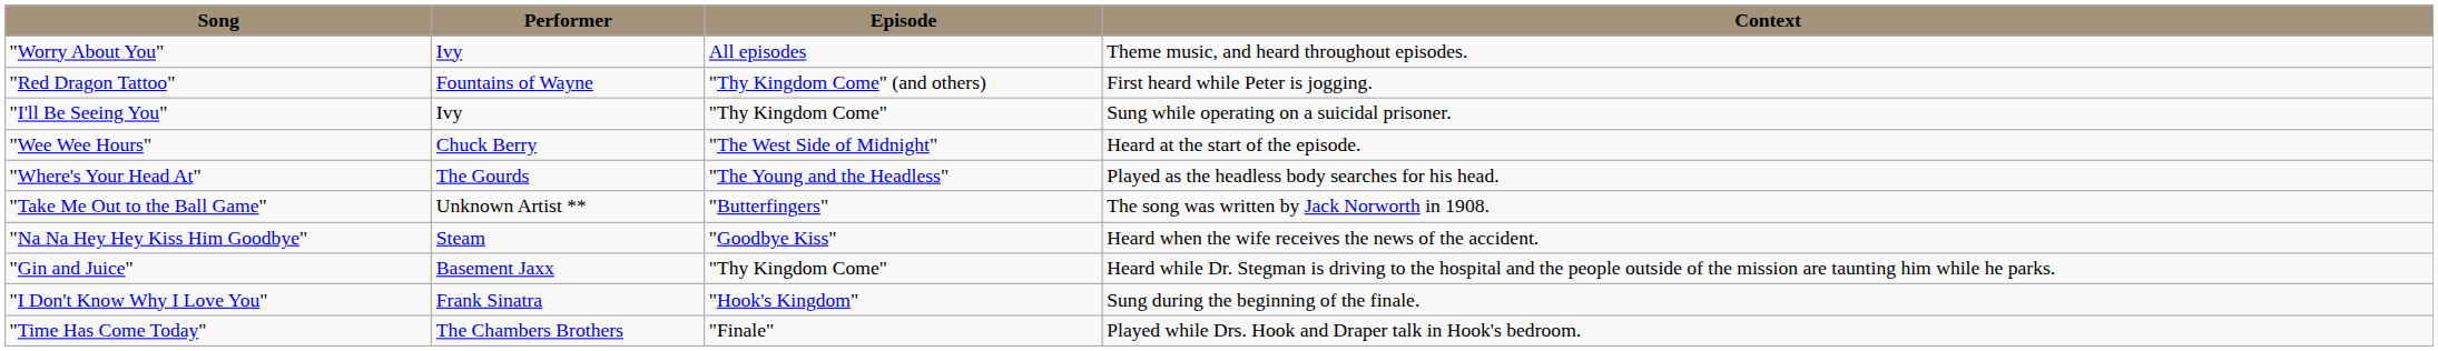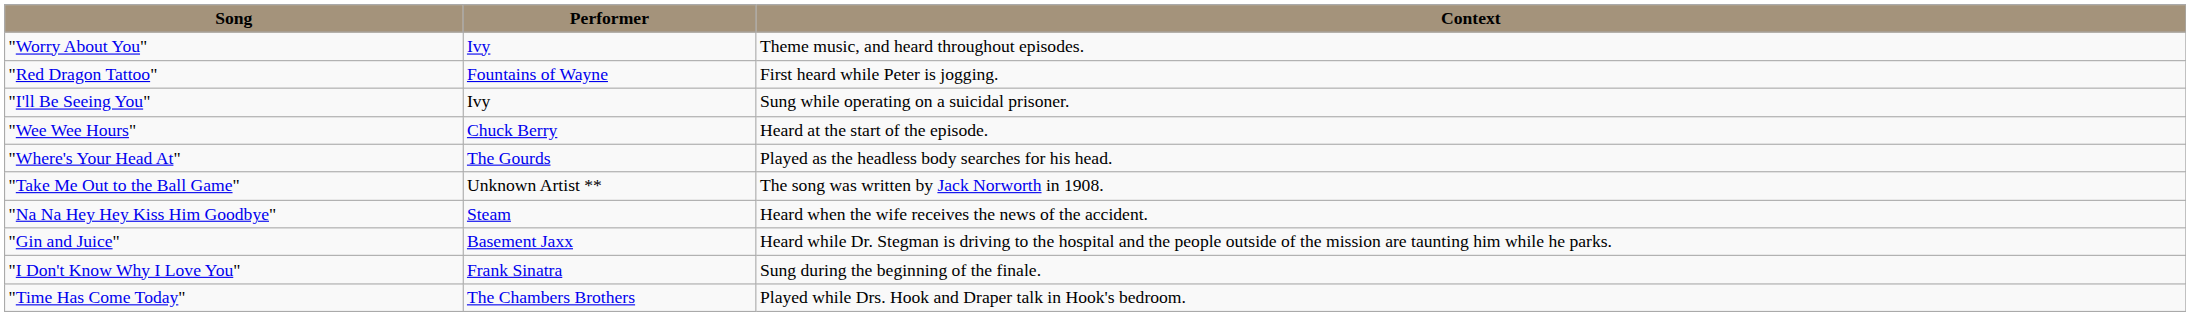 <table class="wikitable" style="width:100%; margin:auto;">
 <tr>
 <th style="color:#000000; background-color: #A4937B">Song</th>
 <th style="color:#000000; background-color: #A4937B">Performer</th>
-<th style="color:#000000; background-color: #A4937B">Episode</th>
 <th style="color:#000000; background-color: #A4937B">Context</th>
 </tr>
 <tr>
 <td>"<a href='#'>Worry About You</a>"</td>
 <td><a href='#'>Ivy</a></td>
-<td><a href='#'>All episodes</a></td>
 <td>Theme music, and heard throughout episodes.</td>
 </tr>
 <tr>
 <td>"<a href='#'>Red Dragon Tattoo</a>"</td>
 <td><a href='#'>Fountains of Wayne</a></td>
-<td>"<a href='#'>Thy Kingdom Come</a>" (and others)</td>
 <td>First heard while Peter is jogging.</td>
 </tr>
 <tr>
 <td>"<a href='#'>I'll Be Seeing You</a>"</td>
 <td>Ivy</td>
-<td>"Thy Kingdom Come"</td>
 <td>Sung while operating on a suicidal prisoner.</td>
 </tr>
 <tr>
 <td>"<a href='#'>Wee Wee Hours</a>"</td>
 <td><a href='#'>Chuck Berry</a></td>
-<td>"<a href='#'>The West Side of Midnight</a>"</td>
 <td>Heard at the start of the episode.</td>
 </tr>
 <tr>
 <td>"<a href='#'>Where's Your Head At</a>"</td>
 <td><a href='#'>The Gourds</a></td>
-<td>"<a href='#'>The Young and the Headless</a>"</td>
 <td>Played as the headless body searches for his head.</td>
 </tr>
 <tr>
 <td>"<a href='#'>Take Me Out to the Ball Game</a>"</td>
 <td>Unknown Artist **</td>
-<td>"<a href='#'>Butterfingers</a>"</td>
 <td> The song was written by <a href='#'>Jack Norworth</a> in 1908.</td>
 </tr>
 <tr>
 <td>"<a href='#'>Na Na Hey Hey Kiss Him Goodbye</a>"</td>
 <td><a href='#'>Steam</a></td>
-<td>"<a href='#'>Goodbye Kiss</a>"</td>
 <td>Heard when the wife receives the news of the accident.</td>
 </tr>
 <tr>
 <td>"<a href='#'>Gin and Juice</a>"</td>
 <td><a href='#'>Basement Jaxx</a></td>
-<td>"Thy Kingdom Come"</td>
 <td>Heard while Dr. Stegman is driving to the hospital and the people outside of the mission are taunting him while he parks.</td>
 </tr>
 <tr>
 <td>"<a href='#'>I Don't Know Why I Love You</a>"</td>
 <td><a href='#'>Frank Sinatra</a></td>
-<td>"<a href='#'>Hook's Kingdom</a>"</td>
 <td>Sung during the beginning of the finale.</td>
 </tr>
 <tr>
 <td>"<a href='#'>Time Has Come Today</a>"</td>
 <td><a href='#'>The Chambers Brothers</a></td>
-<td>"Finale"</td>
 <td>Played while Drs. Hook and Draper talk in Hook's bedroom.</td>
 </tr>
 </table>
